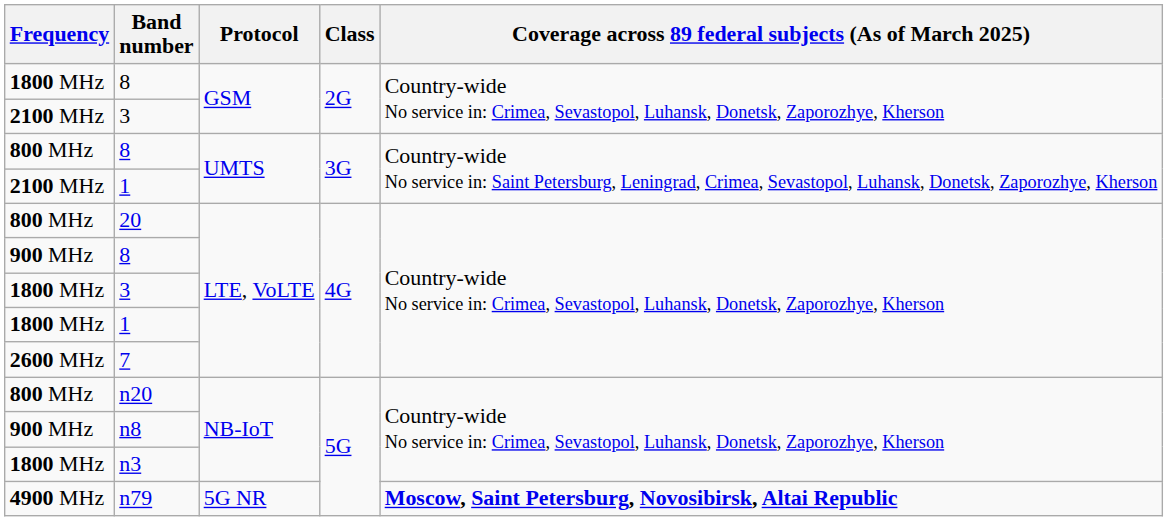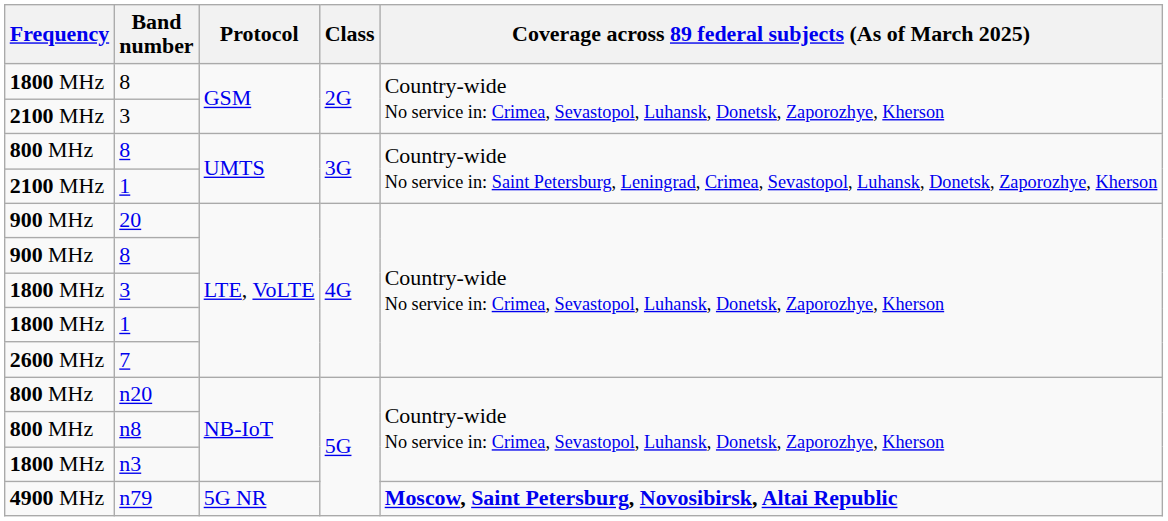 <table class="wikitable sortable">
 <tr>
 <th><a href='#'>Frequency</a></th>
 <th>Band <br> number</th>
 <th>Protocol</th>
 <th>Class</th>
 <th>Coverage across <a href='#'>89 federal subjects</a> (As of March 2025)</th>
 </tr>
 <tr>
 <td><strong>1800</strong> MHz</td>
 <td>8</td>
 <td rowspan="2"><a href='#'>GSM</a></td>
 <td rowspan="2"><a href='#'>2G</a></td>
 <td rowspan="2">Country-wide<br><small>No service in: <a href='#'>Crimea</a>, <a href='#'>Sevastopol</a>, <a href='#'>Luhansk</a>, <a href='#'>Donetsk</a>, <a href='#'>Zaporozhye</a>, <a href='#'>Kherson</a></small></td>
 </tr>
 <tr>
 <td><strong>2100</strong> MHz</td>
 <td>3</td>
 </tr>
 <tr>
 <td><strong>800</strong> MHz</td>
 <td><a href='#'>8</a></td>
 <td rowspan="2"><a href='#'>UMTS</a></td>
 <td rowspan="2"><a href='#'>3G</a></td>
 <td rowspan="2">Country-wide<br><small>No service in: <a href='#'>Saint Petersburg</a>, <a href='#'>Leningrad</a>, <a href='#'>Crimea</a>, <a href='#'>Sevastopol</a>, <a href='#'>Luhansk</a>, <a href='#'>Donetsk</a>, <a href='#'>Zaporozhye</a>, <a href='#'>Kherson</a></small></td>
 </tr>
 <tr>
 <td><strong>2100</strong> MHz</td>
 <td><a href='#'>1</a></td>
 </tr>
 <tr>
-<td><strong>800</strong> MHz</td>
+<td><strong>900</strong> MHz</td>
 <td><a href='#'>20</a></td>
 <td rowspan="5"><a href='#'>LTE</a>, <a href='#'>VoLTE</a></td>
 <td rowspan="5"><a href='#'>4G</a></td>
 <td rowspan="5">Country-wide<br><small>No service in: <a href='#'>Crimea</a>, <a href='#'>Sevastopol</a>, <a href='#'>Luhansk</a>, <a href='#'>Donetsk</a>, <a href='#'>Zaporozhye</a>, <a href='#'>Kherson</a></small></td>
 </tr>
 <tr>
 <td><strong>900</strong> MHz</td>
 <td><a href='#'>8</a></td>
 </tr>
 <tr>
 <td><strong>1800</strong> MHz</td>
 <td><a href='#'>3</a></td>
 </tr>
 <tr>
 <td><strong>1800</strong> MHz</td>
 <td><a href='#'>1</a></td>
 </tr>
 <tr>
 <td><strong>2600</strong> MHz</td>
 <td><a href='#'>7</a></td>
 </tr>
 <tr>
 <td><strong>800</strong> MHz</td>
 <td><a href='#'>n20</a></td>
 <td rowspan="3"><a href='#'>NB-IoT</a></td>
 <td rowspan="4"><a href='#'>5G</a></td>
 <td rowspan="3">Country-wide<br><small>No service in: <a href='#'>Crimea</a>, <a href='#'>Sevastopol</a>, <a href='#'>Luhansk</a>, <a href='#'>Donetsk</a>, <a href='#'>Zaporozhye</a>, <a href='#'>Kherson</a></small></td>
 </tr>
 <tr>
-<td><strong>900</strong> MHz</td>
+<td><strong>800</strong> MHz</td>
 <td><a href='#'>n8</a></td>
 </tr>
 <tr>
 <td><strong>1800</strong> MHz</td>
 <td><a href='#'>n3</a></td>
 </tr>
 <tr>
 <td><strong>4900</strong> MHz</td>
 <td><a href='#'>n79</a></td>
 <td><a href='#'>5G NR</a></td>
 <td><strong><a href='#'>Moscow</a>, <a href='#'>Saint Petersburg</a>, <a href='#'>Novosibirsk</a>, <a href='#'>Altai Republic</a></strong></td>
 </tr>
 </table>
